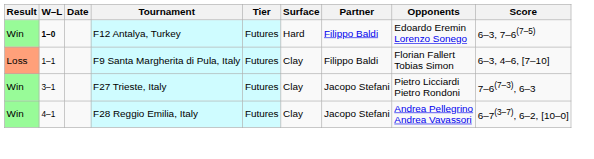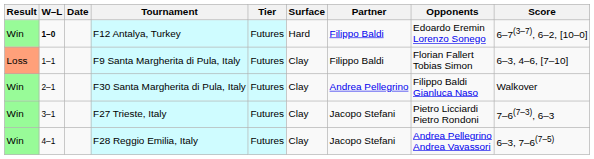 <table class="sortable wikitable">
 <tr>
 <th>Result</th>
 <th class="unsortable">W–L</th>
 <th>Date</th>
 <th>Tournament</th>
 <th>Tier</th>
 <th>Surface</th>
 <th>Partner</th>
 <th>Opponents</th>
 <th class="unsortable">Score</th>
 </tr>
 <tr>
 <td bgcolor=98FB98>Win</td>
 <td><strong><small>1–0</small></strong></td>
 <td></td>
 <td style="background:#cffcff;">F12 Antalya, Turkey</td>
 <td style="background:#cffcff;">Futures</td>
 <td>Hard</td>
 <td> <a href='#'>Filippo Baldi</a></td>
 <td> Edoardo Eremin<br> <a href='#'>Lorenzo Sonego</a></td>
-<td>6–3, 7–6<sup>(7–5)</sup></td>
+<td>6–7<sup>(3–7)</sup>, 6–2, [10–0]</td>
 </tr>
 <tr>
 <td bgcolor=FFA07A>Loss</td>
 <td><small>1–1</small></td>
 <td></td>
 <td style="background:#cffcff;">F9 Santa Margherita di Pula, Italy</td>
 <td style="background:#cffcff;">Futures</td>
 <td>Clay</td>
 <td> Filippo Baldi</td>
 <td> Florian Fallert<br> Tobias Simon</td>
 <td>6–3, 4–6, [7–10]</td>
+</tr>
+<tr>
+<td bgcolor=98FB98>Win</td>
+<td><small>2–1</small></td>
+<td></td>
+<td style="background:#cffcff;">F30 Santa Margherita di Pula, Italy</td>
+<td style="background:#cffcff;">Futures</td>
+<td>Clay</td>
+<td> <a href='#'>Andrea Pellegrino</a></td>
+<td> Filippo Baldi<br> <a href='#'>Gianluca Naso</a></td>
+<td>Walkover</td>
 </tr>
 <tr>
 <td bgcolor=98FB98>Win</td>
 <td><small>3–1</small></td>
 <td></td>
 <td style="background:#cffcff;">F27 Trieste, Italy</td>
 <td style="background:#cffcff;">Futures</td>
 <td>Clay</td>
 <td> Jacopo Stefani</td>
 <td> Pietro Licciardi<br> Pietro Rondoni</td>
 <td>7–6<sup>(7–3)</sup>, 6–3</td>
 </tr>
 <tr>
 <td bgcolor=98FB98>Win</td>
 <td><small>4–1</small></td>
 <td></td>
 <td style="background:#cffcff;">F28 Reggio Emilia, Italy</td>
 <td style="background:#cffcff;">Futures</td>
 <td>Clay</td>
 <td> Jacopo Stefani</td>
 <td> <a href='#'>Andrea Pellegrino</a><br> <a href='#'>Andrea Vavassori</a></td>
-<td>6–7<sup>(3–7)</sup>, 6–2, [10–0]</td>
+<td>6–3, 7–6<sup>(7–5)</sup></td>
 </tr>
 </table>
